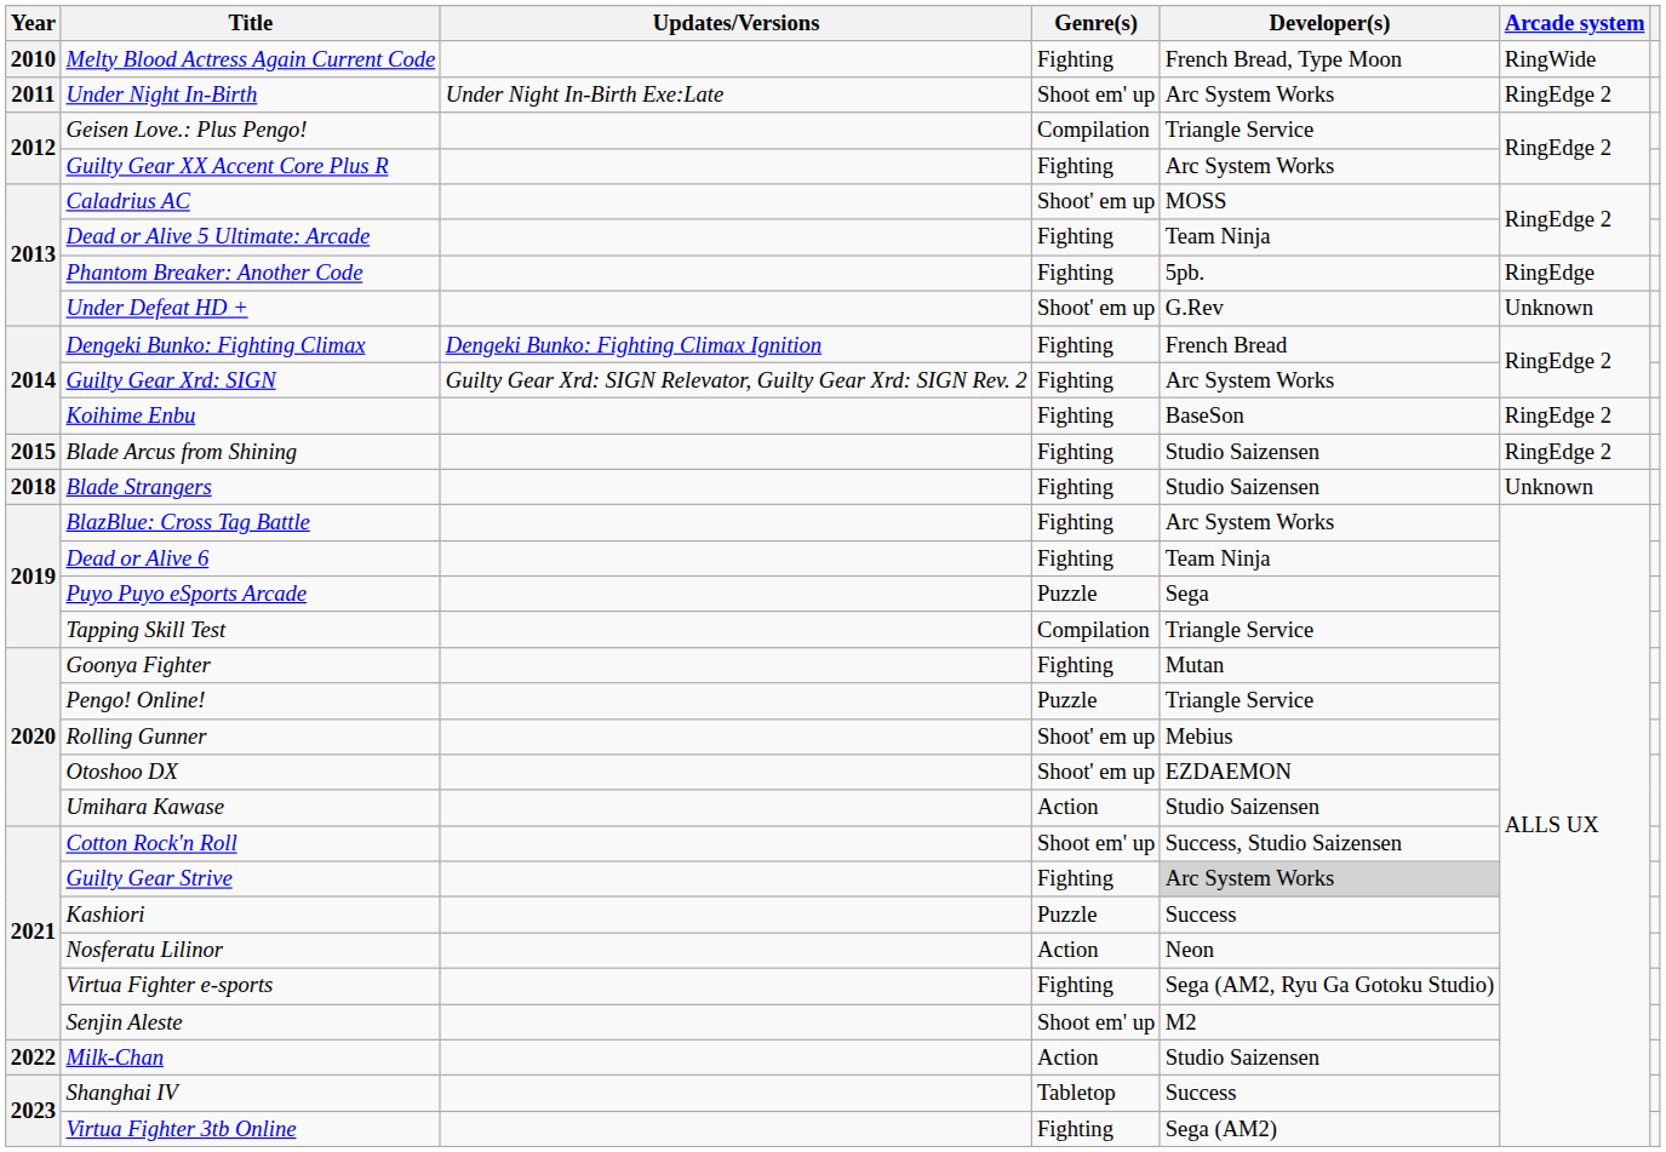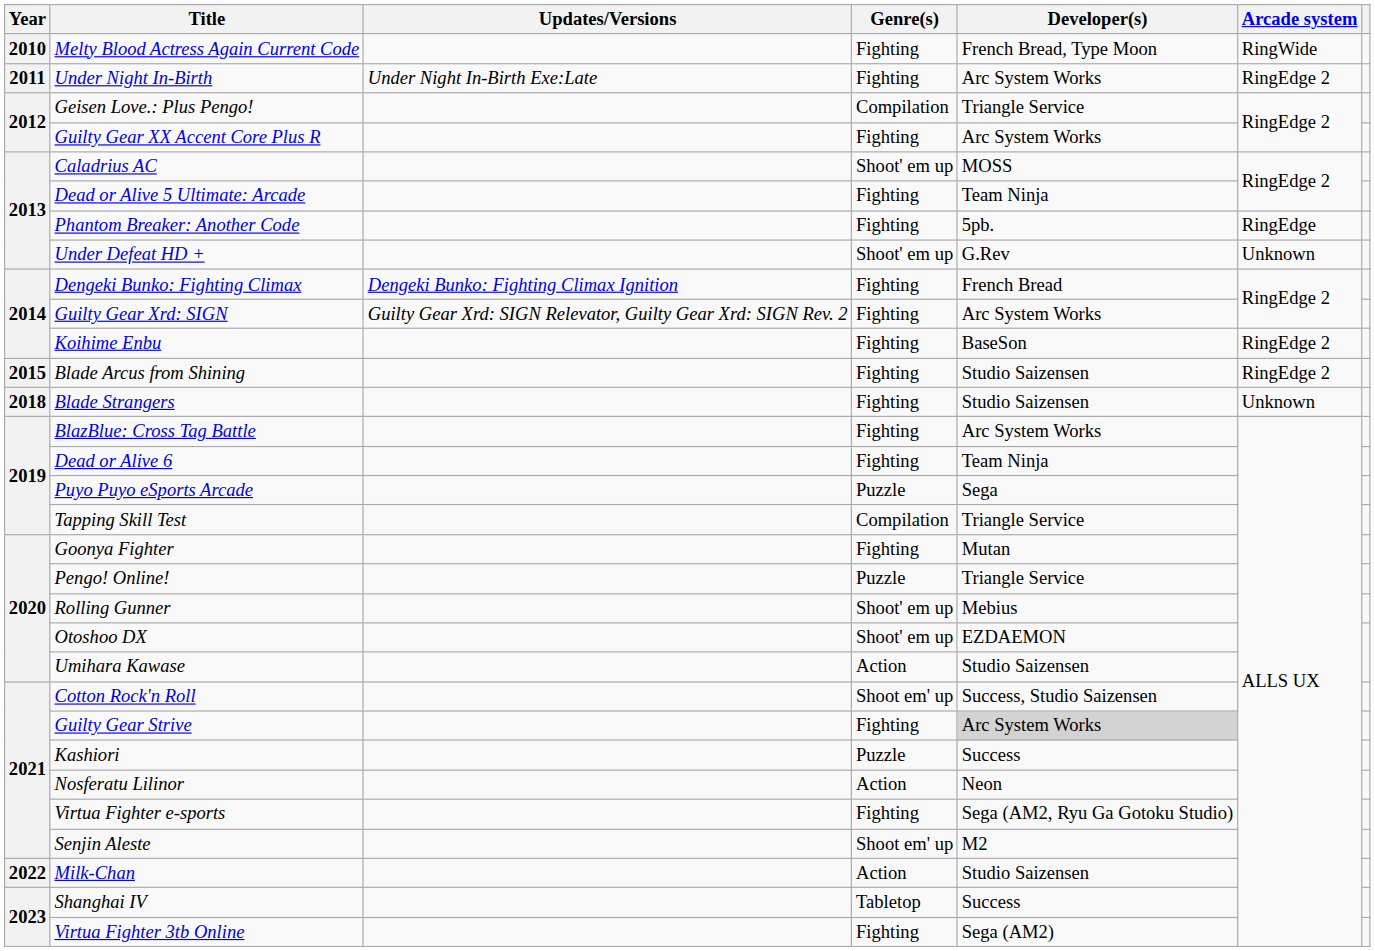 <table class="wikitable sortable">
 <tr>
 <th>Year</th>
 <th>Title</th>
 <th>Updates/Versions</th>
 <th>Genre(s)</th>
 <th>Developer(s)</th>
 <th><a href='#'>Arcade system</a></th>
 <th></th>
 </tr>
 <tr>
 <th>2010</th>
 <td><em><a href='#'>Melty Blood Actress Again Current Code</a></em></td>
 <td></td>
 <td>Fighting</td>
 <td>French Bread, Type Moon</td>
 <td>RingWide</td>
 <td></td>
 </tr>
 <tr>
 <th>2011</th>
 <td><em><a href='#'>Under Night In-Birth</a></em></td>
 <td><em>Under Night In-Birth Exe:Late</em></td>
-<td>Shoot em' up</td>
+<td>Fighting</td>
 <td>Arc System Works</td>
 <td>RingEdge 2</td>
 <td></td>
 </tr>
 <tr>
 <th rowspan="2">2012</th>
 <td><em>Geisen Love.: Plus Pengo!</em></td>
 <td></td>
 <td>Compilation</td>
 <td>Triangle Service</td>
 <td rowspan="2">RingEdge 2</td>
 <td></td>
 </tr>
 <tr>
 <td><em><a href='#'>Guilty Gear XX Accent Core Plus R</a></em></td>
 <td></td>
 <td>Fighting</td>
 <td>Arc System Works</td>
 <td></td>
 </tr>
 <tr>
 <th rowspan="4">2013</th>
 <td><em><a href='#'>Caladrius AC</a></em></td>
 <td></td>
 <td>Shoot' em up</td>
 <td>MOSS</td>
 <td rowspan="2">RingEdge 2</td>
 <td></td>
 </tr>
 <tr>
 <td><em><a href='#'>Dead or Alive 5 Ultimate: Arcade</a></em></td>
 <td></td>
 <td>Fighting</td>
 <td>Team Ninja</td>
 <td></td>
 </tr>
 <tr>
 <td><em><a href='#'>Phantom Breaker: Another Code</a></em></td>
 <td></td>
 <td>Fighting</td>
 <td>5pb.</td>
 <td>RingEdge</td>
 <td></td>
 </tr>
 <tr>
 <td><a href='#'><em>Under Defeat HD +</em></a></td>
 <td></td>
 <td>Shoot' em up</td>
 <td>G.Rev</td>
 <td>Unknown</td>
 <td></td>
 </tr>
 <tr>
 <th rowspan="3">2014</th>
 <td><em><a href='#'>Dengeki Bunko: Fighting Climax</a></em></td>
 <td><em><a href='#'>Dengeki Bunko: Fighting Climax Ignition</a></em></td>
 <td>Fighting</td>
 <td>French Bread</td>
 <td rowspan="2">RingEdge 2</td>
 </tr>
 <tr>
 <td><em><a href='#'>Guilty Gear Xrd: SIGN</a></em></td>
 <td><em>Guilty Gear Xrd: SIGN Relevator, Guilty Gear Xrd: SIGN Rev. 2</em></td>
 <td>Fighting</td>
 <td>Arc System Works</td>
 <td></td>
 </tr>
 <tr>
 <td><em><a href='#'>Koihime Enbu</a></em></td>
 <td></td>
 <td>Fighting</td>
 <td>BaseSon</td>
 <td>RingEdge 2</td>
 <td></td>
 </tr>
 <tr>
 <th>2015</th>
 <td><em>Blade Arcus from Shining</em></td>
 <td></td>
 <td>Fighting</td>
 <td>Studio Saizensen</td>
 <td>RingEdge 2</td>
 <td></td>
 </tr>
 <tr>
 <th>2018</th>
 <td><em><a href='#'>Blade Strangers</a></em></td>
 <td></td>
 <td>Fighting</td>
 <td>Studio Saizensen</td>
 <td>Unknown</td>
 <td></td>
 </tr>
 <tr>
 <th rowspan="4">2019</th>
 <td><em><a href='#'>BlazBlue: Cross Tag Battle</a></em></td>
 <td></td>
 <td>Fighting</td>
 <td>Arc System Works</td>
 <td rowspan="18">ALLS UX</td>
 <td></td>
 </tr>
 <tr>
 <td><em><a href='#'>Dead or Alive 6</a></em></td>
 <td></td>
 <td>Fighting</td>
 <td>Team Ninja</td>
 <td></td>
 </tr>
 <tr>
 <td><em><a href='#'>Puyo Puyo eSports Arcade</a></em></td>
 <td></td>
 <td>Puzzle</td>
 <td>Sega</td>
 <td></td>
 </tr>
 <tr>
 <td><em>Tapping Skill Test</em></td>
 <td></td>
 <td>Compilation</td>
 <td>Triangle Service</td>
 <td></td>
 </tr>
 <tr>
 <th rowspan="5">2020</th>
 <td><em>Goonya Fighter</em></td>
 <td></td>
 <td>Fighting</td>
 <td>Mutan</td>
 <td></td>
 </tr>
 <tr>
 <td><em>Pengo! Online!</em></td>
 <td></td>
 <td>Puzzle</td>
 <td>Triangle Service</td>
 <td></td>
 </tr>
 <tr>
 <td><em>Rolling Gunner</em></td>
 <td></td>
 <td>Shoot' em up</td>
 <td>Mebius</td>
 <td></td>
 </tr>
 <tr>
 <td><em>Otoshoo DX</em></td>
 <td></td>
 <td>Shoot' em up</td>
 <td>EZDAEMON</td>
 </tr>
 <tr>
 <td><em>Umihara Kawase</em></td>
 <td></td>
 <td>Action</td>
 <td>Studio Saizensen</td>
 </tr>
 <tr>
 <th rowspan="6">2021</th>
 <td><em><a href='#'>Cotton Rock'n Roll</a></em></td>
 <td></td>
 <td>Shoot em' up</td>
 <td>Success, Studio Saizensen</td>
 <td></td>
 </tr>
 <tr>
 <td><em><a href='#'>Guilty Gear Strive</a></em></td>
 <td></td>
 <td>Fighting</td>
 <td style="background: lightgrey;">Arc System Works</td>
 <td></td>
 </tr>
 <tr>
 <td><em>Kashiori</em></td>
 <td></td>
 <td>Puzzle</td>
 <td>Success</td>
 <td></td>
 </tr>
 <tr>
 <td><em>Nosferatu Lilinor</em></td>
 <td></td>
 <td>Action</td>
 <td>Neon</td>
 </tr>
 <tr>
 <td><em>Virtua Fighter e-sports</em></td>
 <td></td>
 <td>Fighting</td>
 <td>Sega (AM2, Ryu Ga Gotoku Studio)</td>
 <td></td>
 </tr>
 <tr>
 <td><em>Senjin Aleste</em></td>
 <td></td>
 <td>Shoot em' up</td>
 <td>M2</td>
 <td></td>
 </tr>
 <tr>
 <th>2022</th>
 <td><em><a href='#'>Milk-Chan</a></em></td>
 <td></td>
 <td>Action</td>
 <td>Studio Saizensen</td>
 </tr>
 <tr>
 <th rowspan="2">2023</th>
 <td><em>Shanghai IV</em></td>
 <td></td>
 <td>Tabletop</td>
 <td>Success</td>
 <td></td>
 </tr>
 <tr>
 <td><em><a href='#'>Virtua Fighter 3tb Online</a></em></td>
 <td></td>
 <td>Fighting</td>
 <td>Sega (AM2)</td>
 <td></td>
 </tr>
 </table>
